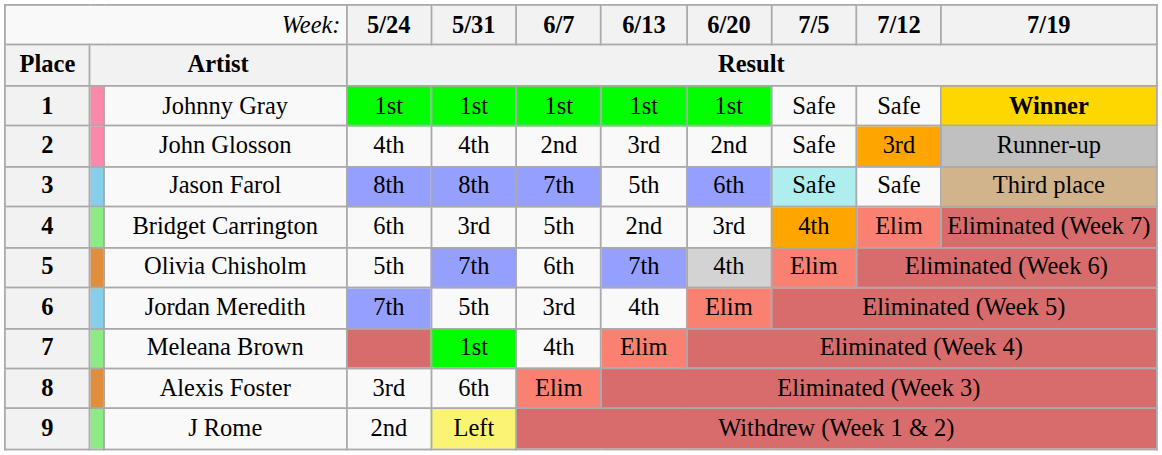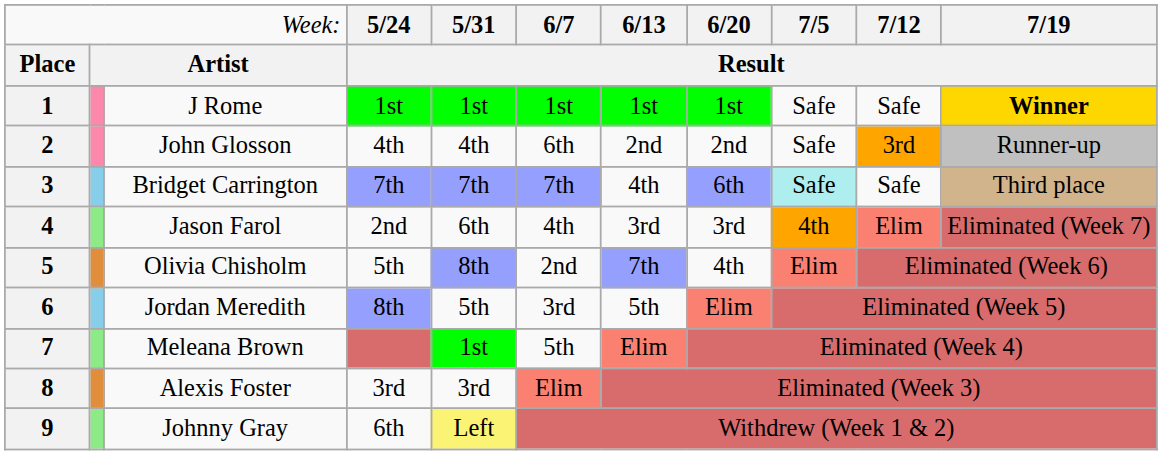 <table class="wikitable" style="text-align:center; font-size:85%">
 <tr>
 <td colspan="3" style="text-align:right;"><em>Week:</em></td>
 <th style="width:3em">5/24</th>
 <th style="width:3em">5/31</th>
 <th style="width:3em">6/7</th>
 <th style="width:3em">6/13</th>
 <th style="width:3em">6/20</th>
 <th style="width:3em">7/5</th>
 <th style="width:3em">7/12</th>
 <th>7/19</th>
 </tr>
 <tr>
 <th style="width:3em">Place</th>
 <th style="width:10em" colspan="2">Artist</th>
 <th colspan="8">Result</th>
 </tr>
 <tr>
 <th>1</th>
 <td style="background:#FC89AC;"></td>
-<td>Johnny Gray</td>
+<td>J Rome</td>
 <td style="background:lime">1st</td>
 <td style="background:lime">1st</td>
 <td style="background:lime">1st</td>
 <td style="background:lime">1st</td>
 <td style="background:lime">1st</td>
 <td>Safe</td>
 <td>Safe</td>
 <th style="background:gold">Winner</th>
 </tr>
 <tr>
 <th>2</th>
 <td style="background:#FC89AC;"></td>
 <td>John Glosson</td>
 <td>4th</td>
 <td>4th</td>
+<td>6th</td>
 <td>2nd</td>
-<td>3rd</td>
 <td>2nd</td>
 <td>Safe</td>
 <td style="background:orange">3rd</td>
 <td style="background:silver">Runner-up</td>
 </tr>
 <tr>
 <th>3</th>
 <td style="background:#87CEEB;"></td>
-<td>Jason Farol</td>
-<td style="background:#959FFD">8th</td>
-<td style="background:#959FFD">8th</td>
+<td>Bridget Carrington</td>
 <td style="background:#959FFD">7th</td>
-<td>5th</td>
+<td style="background:#959FFD">7th</td>
+<td style="background:#959FFD">7th</td>
+<td>4th</td>
 <td style="background:#959FFD">6th</td>
 <td style="background: paleturquoise;">Safe</td>
 <td>Safe</td>
 <td style="background:tan;">Third place</td>
 </tr>
 <tr>
 <th>4</th>
 <td style="background:#8DEB87;"></td>
-<td>Bridget Carrington</td>
+<td>Jason Farol</td>
+<td>2nd</td>
 <td>6th</td>
+<td>4th</td>
 <td>3rd</td>
-<td>5th</td>
-<td>2nd</td>
 <td>3rd</td>
 <td style="background:orange">4th</td>
 <td style="background:salmon;">Elim</td>
 <td style="background:#d86c6c;" colspan="6">Eliminated (Week 7)</td>
 </tr>
 <tr>
 <th>5</th>
 <td style="background:#E08D3C;"></td>
 <td>Olivia Chisholm</td>
 <td>5th</td>
+<td style="background:#959FFD">8th</td>
+<td>2nd</td>
 <td style="background:#959FFD">7th</td>
-<td>6th</td>
-<td style="background:#959FFD">7th</td>
-<td style="background: lightgrey;">4th</td>
+<td>4th</td>
 <td style="background:salmon;">Elim</td>
 <td style="background:#d86c6c;" colspan="2">Eliminated (Week 6)</td>
 </tr>
 <tr>
 <th>6</th>
 <td style="background:#87CEEB;"></td>
 <td>Jordan Meredith</td>
-<td style="background:#959FFD">7th</td>
+<td style="background:#959FFD">8th</td>
 <td>5th</td>
 <td>3rd</td>
-<td>4th</td>
+<td>5th</td>
 <td style="background:salmon;">Elim</td>
 <td style="background:#d86c6c;" colspan="4">Eliminated (Week 5)</td>
 </tr>
 <tr>
 <th>7</th>
 <td style="background:#8DEB87;"></td>
 <td>Meleana Brown</td>
 <td style="background:#d86c6c;"></td>
 <td style="background:lime">1st</td>
-<td>4th</td>
+<td>5th</td>
 <td style="background:salmon;">Elim</td>
 <td style="background:#d86c6c;" colspan="4">Eliminated (Week 4)</td>
 </tr>
 <tr>
 <th>8</th>
 <td style="background:#E08D3C;"></td>
 <td>Alexis Foster</td>
 <td>3rd</td>
-<td>6th</td>
+<td>3rd</td>
 <td style="background:salmon;">Elim</td>
 <td style="background:#d86c6c;" colspan="5">Eliminated (Week 3)</td>
 </tr>
 <tr>
 <th>9</th>
 <td style="background:#8DEB87;"></td>
-<td>J Rome</td>
-<td>2nd</td>
+<td>Johnny Gray</td>
+<td>6th</td>
 <td style="background:#FBF373">Left</td>
 <td style="background:#d86c6c;" colspan="6">Withdrew (Week 1 & 2)</td>
 </tr>
 </table>
